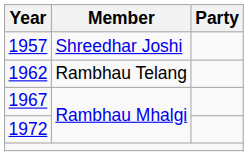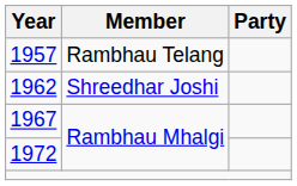 <table class="wikitable">
 <tr>
 <th>Year</th>
 <th>Member</th>
 <th colspan="2">Party</th>
 </tr>
 <tr>
 <td><a href='#'>1957</a></td>
-<td><a href='#'>Shreedhar Joshi</a></td>
+<td>Rambhau Telang</td>
 <td></td>
 </tr>
 <tr>
 <td><a href='#'>1962</a></td>
-<td>Rambhau Telang</td>
+<td><a href='#'>Shreedhar Joshi</a></td>
 <td></td>
 </tr>
 <tr>
 <td><a href='#'>1967</a></td>
 <td rowspan="2"><a href='#'>Rambhau Mhalgi</a></td>
 <td></td>
 </tr>
 <tr>
 <td><a href='#'>1972</a></td>
 </tr>
 <tr>
 <td colspan="4"></td>
 </tr>
 </table>
